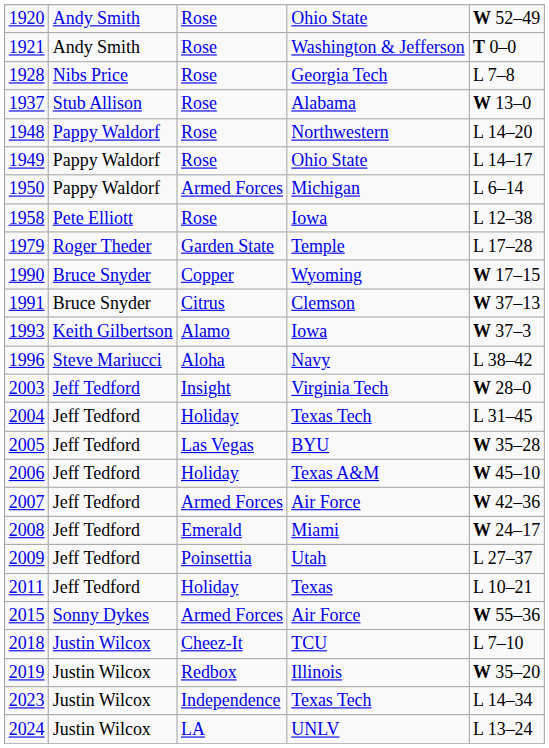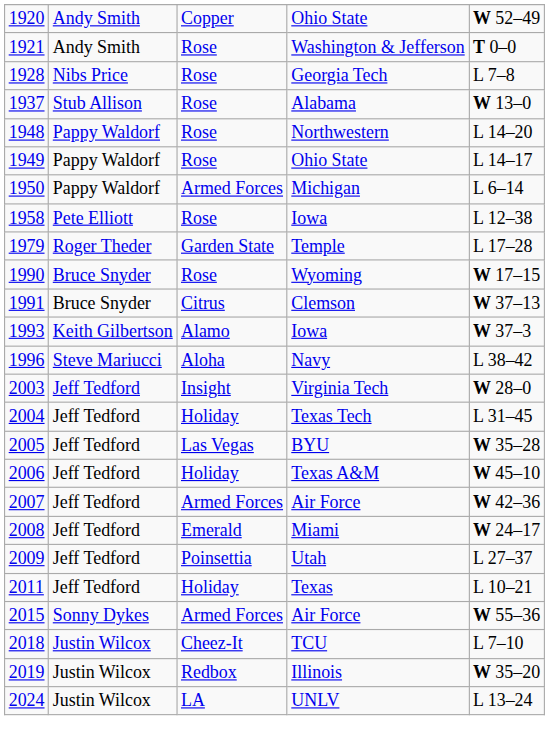 <table class="wikitable">
 <tr>
 </tr>
 <tr>
 <td><a href='#'>1920</a></td>
 <td><a href='#'>Andy Smith</a></td>
-<td><a href='#'>Rose</a></td>
+<td><a href='#'>Copper</a></td>
 <td><a href='#'>Ohio State</a></td>
 <td><strong>W</strong> 52–49</td>
 </tr>
 <tr>
 <td><a href='#'>1921</a></td>
 <td>Andy Smith</td>
 <td><a href='#'>Rose</a></td>
 <td><a href='#'>Washington & Jefferson</a></td>
 <td><strong>T</strong> 0–0</td>
 </tr>
 <tr>
 <td><a href='#'>1928</a></td>
 <td><a href='#'>Nibs Price</a></td>
 <td><a href='#'>Rose</a></td>
 <td><a href='#'>Georgia Tech</a></td>
 <td>L 7–8</td>
 </tr>
 <tr>
 <td><a href='#'>1937</a></td>
 <td><a href='#'>Stub Allison</a></td>
 <td><a href='#'>Rose</a></td>
 <td><a href='#'>Alabama</a></td>
 <td><strong>W</strong> 13–0</td>
 </tr>
 <tr>
 <td><a href='#'>1948</a></td>
 <td><a href='#'>Pappy Waldorf</a></td>
 <td><a href='#'>Rose</a></td>
 <td><a href='#'>Northwestern</a></td>
 <td>L 14–20</td>
 </tr>
 <tr>
 <td><a href='#'>1949</a></td>
 <td>Pappy Waldorf</td>
 <td><a href='#'>Rose</a></td>
 <td><a href='#'>Ohio State</a></td>
 <td>L 14–17</td>
 </tr>
 <tr>
 <td><a href='#'>1950</a></td>
 <td>Pappy Waldorf</td>
 <td><a href='#'>Armed Forces</a></td>
 <td><a href='#'>Michigan</a></td>
 <td>L 6–14</td>
 </tr>
 <tr>
 <td><a href='#'>1958</a></td>
 <td><a href='#'>Pete Elliott</a></td>
 <td><a href='#'>Rose</a></td>
 <td><a href='#'>Iowa</a></td>
 <td>L 12–38</td>
 </tr>
 <tr>
 <td><a href='#'>1979</a></td>
 <td><a href='#'>Roger Theder</a></td>
 <td><a href='#'>Garden State</a></td>
 <td><a href='#'>Temple</a></td>
 <td>L 17–28</td>
 </tr>
 <tr>
 <td><a href='#'>1990</a></td>
 <td><a href='#'>Bruce Snyder</a></td>
-<td><a href='#'>Copper</a></td>
+<td><a href='#'>Rose</a></td>
 <td><a href='#'>Wyoming</a></td>
 <td><strong>W</strong> 17–15</td>
 </tr>
 <tr>
 <td><a href='#'>1991</a></td>
 <td>Bruce Snyder</td>
 <td><a href='#'>Citrus</a></td>
 <td><a href='#'>Clemson</a></td>
 <td><strong>W</strong> 37–13</td>
 </tr>
 <tr>
 <td><a href='#'>1993</a></td>
 <td><a href='#'>Keith Gilbertson</a></td>
 <td><a href='#'>Alamo</a></td>
 <td><a href='#'>Iowa</a></td>
 <td><strong>W</strong> 37–3</td>
 </tr>
 <tr>
 <td><a href='#'>1996</a></td>
 <td><a href='#'>Steve Mariucci</a></td>
 <td><a href='#'>Aloha</a></td>
 <td><a href='#'>Navy</a></td>
 <td>L 38–42</td>
 </tr>
 <tr>
 <td><a href='#'>2003</a></td>
 <td><a href='#'>Jeff Tedford</a></td>
 <td><a href='#'>Insight</a></td>
 <td><a href='#'>Virginia Tech</a></td>
 <td><strong>W</strong> 28–0</td>
 </tr>
 <tr>
 <td><a href='#'>2004</a></td>
 <td>Jeff Tedford</td>
 <td><a href='#'>Holiday</a></td>
 <td><a href='#'>Texas Tech</a></td>
 <td>L 31–45</td>
 </tr>
 <tr>
 <td><a href='#'>2005</a></td>
 <td>Jeff Tedford</td>
 <td><a href='#'>Las Vegas</a></td>
 <td><a href='#'>BYU</a></td>
 <td><strong>W</strong> 35–28</td>
 </tr>
 <tr>
 <td><a href='#'>2006</a></td>
 <td>Jeff Tedford</td>
 <td><a href='#'>Holiday</a></td>
 <td><a href='#'>Texas A&M</a></td>
 <td><strong>W</strong> 45–10</td>
 </tr>
 <tr>
 <td><a href='#'>2007</a></td>
 <td>Jeff Tedford</td>
 <td><a href='#'>Armed Forces</a></td>
 <td><a href='#'>Air Force</a></td>
 <td><strong>W</strong> 42–36</td>
 </tr>
 <tr>
 <td><a href='#'>2008</a></td>
 <td>Jeff Tedford</td>
 <td><a href='#'>Emerald</a></td>
 <td><a href='#'>Miami</a></td>
 <td><strong>W</strong> 24–17</td>
 </tr>
 <tr>
 <td><a href='#'>2009</a></td>
 <td>Jeff Tedford</td>
 <td><a href='#'>Poinsettia</a></td>
 <td><a href='#'>Utah</a></td>
 <td>L 27–37</td>
 </tr>
 <tr>
 <td><a href='#'>2011</a></td>
 <td>Jeff Tedford</td>
 <td><a href='#'>Holiday</a></td>
 <td><a href='#'>Texas</a></td>
 <td>L 10–21</td>
 </tr>
 <tr>
 <td><a href='#'>2015</a></td>
 <td><a href='#'>Sonny Dykes</a></td>
 <td><a href='#'>Armed Forces</a></td>
 <td><a href='#'>Air Force</a></td>
 <td><strong>W</strong>  55–36</td>
 </tr>
 <tr>
 <td><a href='#'>2018</a></td>
 <td><a href='#'>Justin Wilcox</a></td>
 <td><a href='#'>Cheez-It</a></td>
 <td><a href='#'>TCU</a></td>
 <td>L 7–10</td>
 </tr>
 <tr>
 <td><a href='#'>2019</a></td>
 <td>Justin Wilcox</td>
 <td><a href='#'>Redbox</a></td>
 <td><a href='#'>Illinois</a></td>
 <td><strong>W</strong> 35–20</td>
 </tr>
 <tr>
-<td><a href='#'>2023</a></td>
-<td>Justin Wilcox</td>
-<td><a href='#'>Independence</a></td>
-<td><a href='#'>Texas Tech</a></td>
-<td>L 14–34</td>
-</tr>
-<tr>
 <td><a href='#'>2024</a></td>
 <td>Justin Wilcox</td>
 <td><a href='#'>LA</a></td>
 <td><a href='#'>UNLV</a></td>
 <td>L 13–24</td>
 </tr>
 </table>
